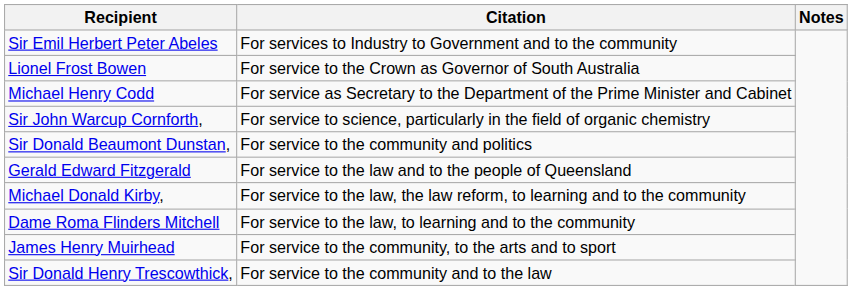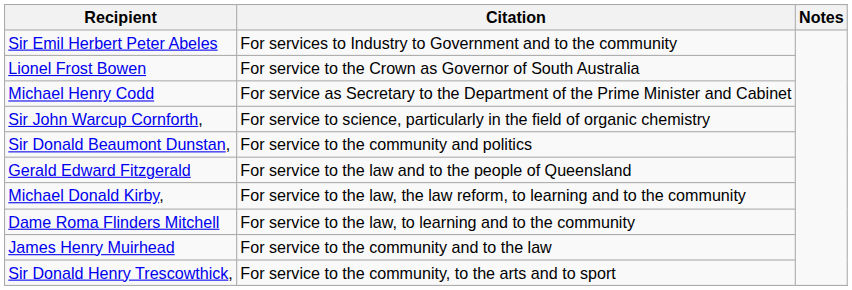 <table class="wikitable" style="font-size:95%;">
 <tr>
 <th>Recipient</th>
 <th>Citation</th>
 <th>Notes</th>
 </tr>
 <tr>
 <td><a href='#'>Sir Emil Herbert Peter Abeles</a></td>
 <td>For services to Industry to Government and to the community</td>
 <td rowspan=10></td>
 </tr>
 <tr>
 <td> <a href='#'>Lionel Frost Bowen</a></td>
 <td>For service to the Crown as Governor of South Australia</td>
 </tr>
 <tr>
 <td><a href='#'>Michael Henry Codd</a></td>
 <td>For service as Secretary to the Department of the Prime Minister and Cabinet</td>
 </tr>
 <tr>
 <td> <a href='#'>Sir John Warcup Cornforth</a>, </td>
 <td>For service to science, particularly in the field of organic chemistry</td>
 </tr>
 <tr>
 <td> <a href='#'>Sir Donald Beaumont Dunstan</a>, </td>
 <td>For service to the community and politics</td>
 </tr>
 <tr>
 <td><a href='#'>Gerald Edward Fitzgerald</a></td>
 <td>For service to the law and to the people of Queensland</td>
 </tr>
 <tr>
 <td> <a href='#'>Michael Donald Kirby</a>, </td>
 <td>For service to the law, the law reform, to learning and to the community</td>
 </tr>
 <tr>
 <td> <a href='#'>Dame Roma Flinders Mitchell</a> </td>
 <td>For service to the law, to learning and to the community</td>
 </tr>
 <tr>
 <td> <a href='#'>James Henry Muirhead</a></td>
-<td>For service to the community, to the arts and to sport</td>
+<td>For service to the community and to the law</td>
 </tr>
 <tr>
 <td><a href='#'>Sir Donald Henry Trescowthick</a>, </td>
-<td>For service to the community and to the law</td>
+<td>For service to the community, to the arts and to sport</td>
 </tr>
 </table>
